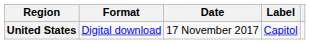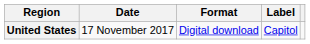 <table class="wikitable plainrowheaders">
 <tr>
 <th>Region</th>
+<th>Date</th>
 <th>Format</th>
-<th>Date</th>
 <th>Label</th>
 <th></th>
 </tr>
 <tr>
 <th scope="row">United States</th>
+<td>17 November 2017</td>
 <td><a href='#'>Digital download</a></td>
-<td>17 November 2017</td>
 <td><a href='#'>Capitol</a></td>
 <td></td>
 </tr>
 </table>
